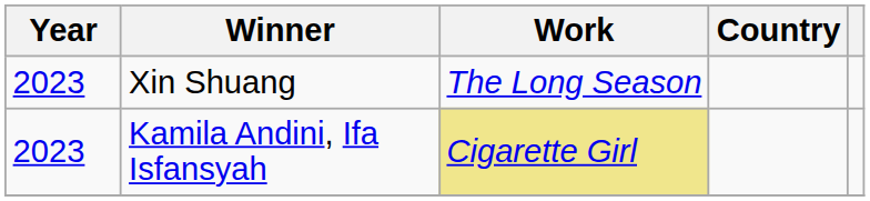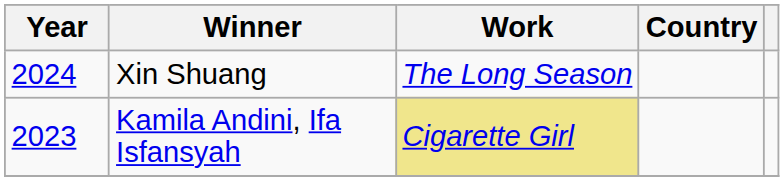 <table class="wikitable" align="center" |>
 <tr>
 <th style="width:50px">Year</th>
 <th style="width:150px">Winner</th>
 <th>Work</th>
 <th>Country</th>
 <th></th>
 </tr>
 <tr>
-<td><a href='#'>2023</a></td>
+<td><a href='#'>2024</a></td>
 <td>Xin Shuang</td>
 <td><em><a href='#'>The Long Season</a></em></td>
 <td></td>
 <td style="text-align: center;"></td>
 </tr>
 <tr>
 <td><a href='#'>2023</a></td>
 <td><a href='#'>Kamila Andini</a>, <a href='#'>Ifa Isfansyah</a></td>
 <td style="background: khaki;"><em><a href='#'>Cigarette Girl</a></em></td>
 <td></td>
 <td style="text-align: center;"></td>
 </tr>
 <tr>
 </tr>
 </table>
